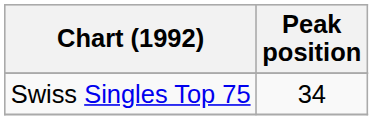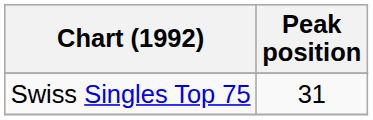 <table class="wikitable">
 <tr>
 <th>Chart (1992)</th>
 <th>Peak<br>position</th>
 </tr>
 <tr>
 </tr>
 <tr>
 <td>Swiss <a href='#'>Singles Top 75</a></td>
-<td style="text-align:center;">34</td>
+<td style="text-align:center;">31</td>
 </tr>
 <tr>
 </tr>
 </table>
